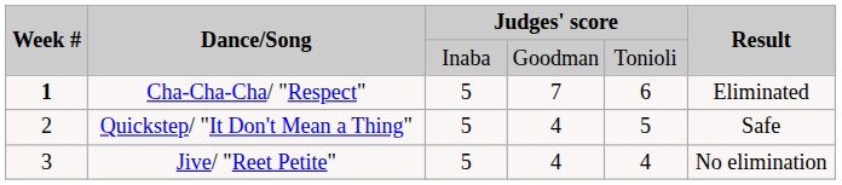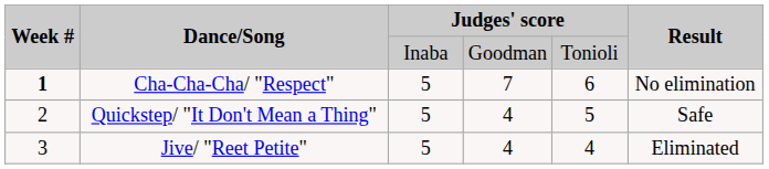 <table class="wikitable" border="1" style="float:left;">
 <tr>
 <td rowspan="2" bgcolor="#CCCCCC" align="Center"><strong>Week #</strong></td>
 <td rowspan="2" bgcolor="#CCCCCC" align="Center"><strong>Dance/Song</strong></td>
 <td colspan="3" bgcolor="#CCCCCC" align="Center"><strong>Judges' score</strong></td>
 <td rowspan="2" bgcolor="#CCCCCC" align="Center"><strong>Result</strong></td>
 </tr>
 <tr>
 <td bgcolor="#CCCCCC" width="10%" align="center">Inaba</td>
 <td bgcolor="#CCCCCC" width="10%" align="center">Goodman</td>
 <td bgcolor="#CCCCCC" width="10%" align="center">Tonioli</td>
 </tr>
 <tr>
 <td align="center" bgcolor="#FAF6F6"><strong>1</strong></td>
 <td align="center" bgcolor="#FAF6F6"><a href='#'>Cha-Cha-Cha</a>/ "<a href='#'>Respect</a>"</td>
 <td align="center" bgcolor="#FAF6F6">5</td>
 <td align="center" bgcolor="#FAF6F6">7</td>
 <td align="center" bgcolor="#FAF6F6">6</td>
-<td align="center" bgcolor="#FAF6F6">Eliminated</td>
+<td align="center" bgcolor="#FAF6F6">No elimination</td>
 </tr>
 <tr>
 <td align="center" bgcolor="#FAF6F6">2</td>
 <td align="center" bgcolor="#FAF6F6"><a href='#'>Quickstep</a>/ "<a href='#'>It Don't Mean a Thing</a>"</td>
 <td align="center" bgcolor="#FAF6F6">5</td>
 <td align="center" bgcolor="#FAF6F6">4</td>
 <td align="center" bgcolor="#FAF6F6">5</td>
 <td align="center" bgcolor="#FAF6F6">Safe</td>
 </tr>
 <tr>
 <td align="center" bgcolor="#FAF6F6">3</td>
 <td align="center" bgcolor="#FAF6F6"><a href='#'>Jive</a>/ "<a href='#'>Reet Petite</a>"</td>
 <td align="center" bgcolor="#FAF6F6">5</td>
 <td align="center" bgcolor="#FAF6F6">4</td>
 <td align="center" bgcolor="#FAF6F6">4</td>
-<td align="center" bgcolor="#FAF6F6">No elimination</td>
+<td align="center" bgcolor="#FAF6F6">Eliminated</td>
 </tr>
 </table>
